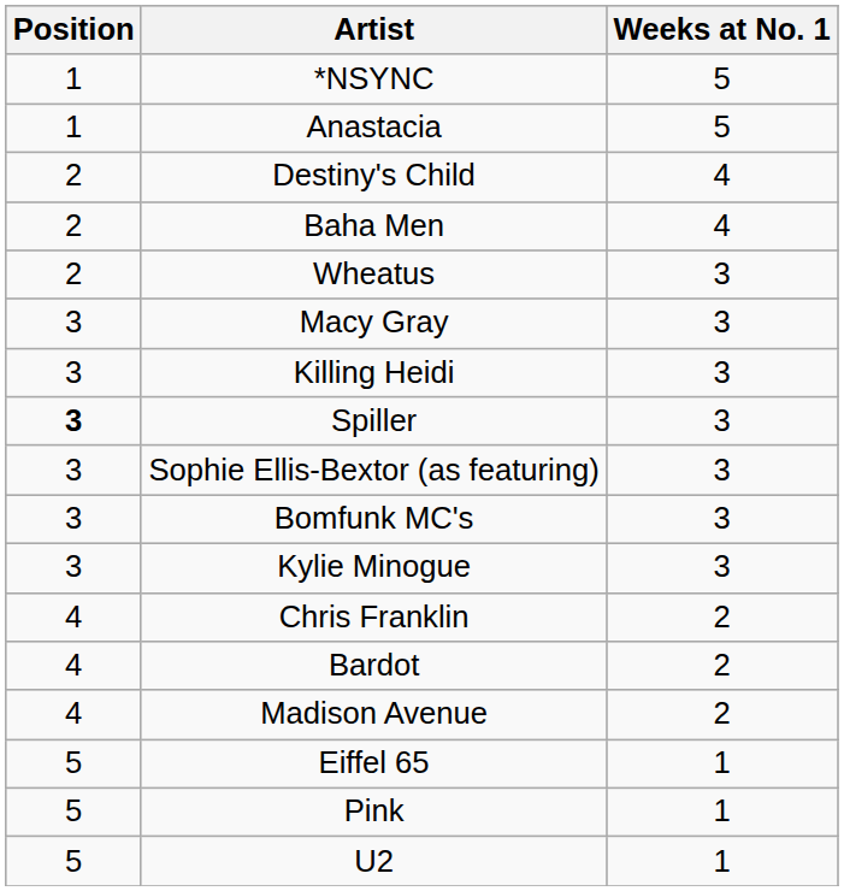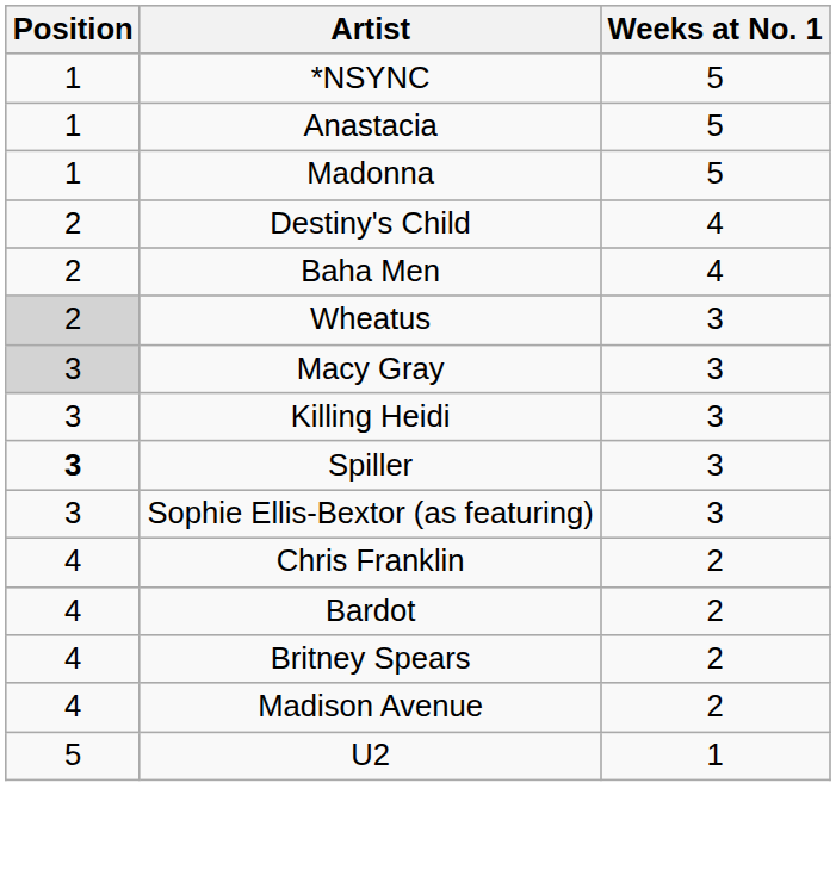 <table class="wikitable">
 <tr>
 <th style="text-align: center;">Position</th>
 <th style="text-align: center;">Artist</th>
 <th style="text-align: center;">Weeks at No. 1</th>
 </tr>
 <tr>
 <td style="text-align: center;">1</td>
 <td style="text-align: center;">*NSYNC</td>
 <td style="text-align: center;">5</td>
 </tr>
 <tr>
 <td style="text-align: center;">1</td>
 <td style="text-align: center;">Anastacia</td>
 <td style="text-align: center;">5</td>
 </tr>
 <tr>
+<td style="text-align: center;">1</td>
+<td style="text-align: center;">Madonna</td>
+<td style="text-align: center;">5</td>
+</tr>
+<tr>
 <td style="text-align: center;">2</td>
 <td style="text-align: center;">Destiny's Child</td>
 <td style="text-align: center;">4</td>
 </tr>
 <tr>
 <td style="text-align: center;">2</td>
 <td style="text-align: center;">Baha Men</td>
 <td style="text-align: center;">4</td>
 </tr>
 <tr>
-<td style="text-align: center;">2</td>
+<td style="background: lightgrey; text-align: center;">2</td>
 <td style="text-align: center;">Wheatus</td>
 <td style="text-align: center;">3</td>
 </tr>
 <tr>
-<td style="text-align: center;">3</td>
+<td style="background: lightgrey; text-align: center;">3</td>
 <td style="text-align: center;">Macy Gray</td>
 <td style="text-align: center;">3</td>
 </tr>
 <tr>
 <td style="text-align: center;">3</td>
 <td style="text-align: center;">Killing Heidi</td>
 <td style="text-align: center;">3</td>
 </tr>
 <tr>
 <td style="text-align: center;"><strong>3</strong></td>
 <td style="text-align: center;">Spiller</td>
 <td style="text-align: center;">3</td>
 </tr>
 <tr>
 <td style="text-align: center;">3</td>
 <td style="text-align: center;">Sophie Ellis-Bextor (as featuring)</td>
 <td style="text-align: center;">3</td>
 </tr>
 <tr>
-<td style="text-align: center;">3</td>
-<td style="text-align: center;">Bomfunk MC's</td>
-<td style="text-align: center;">3</td>
-</tr>
-<tr>
-<td style="text-align: center;">3</td>
-<td style="text-align: center;">Kylie Minogue</td>
-<td style="text-align: center;">3</td>
-</tr>
-<tr>
 <td style="text-align: center;">4</td>
 <td style="text-align: center;">Chris Franklin</td>
 <td style="text-align: center;">2</td>
 </tr>
 <tr>
 <td style="text-align: center;">4</td>
 <td style="text-align: center;">Bardot</td>
 <td style="text-align: center;">2</td>
 </tr>
 <tr>
 <td style="text-align: center;">4</td>
-<td style="text-align: center;">Madison Avenue</td>
+<td style="text-align: center;">Britney Spears</td>
 <td style="text-align: center;">2</td>
 </tr>
 <tr>
-<td style="text-align: center;">5</td>
-<td style="text-align: center;">Eiffel 65</td>
-<td style="text-align: center;">1</td>
-</tr>
-<tr>
-<td style="text-align: center;">5</td>
-<td style="text-align: center;">Pink</td>
-<td style="text-align: center;">1</td>
+<td style="text-align: center;">4</td>
+<td style="text-align: center;">Madison Avenue</td>
+<td style="text-align: center;">2</td>
 </tr>
 <tr>
 <td style="text-align: center;">5</td>
 <td style="text-align: center;">U2</td>
 <td style="text-align: center;">1</td>
 </tr>
 </table>
